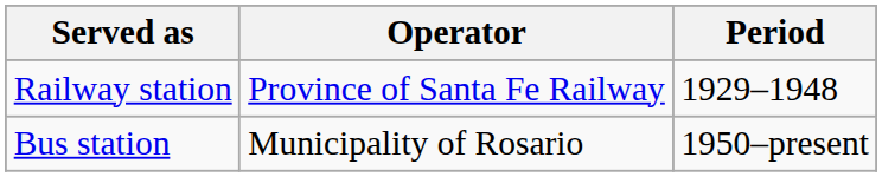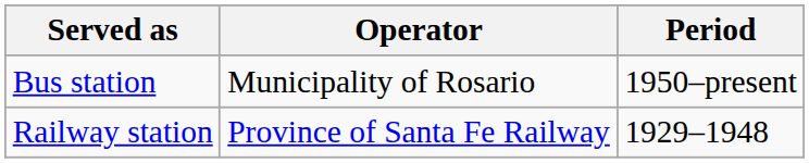 <table class= wikitable>
 <tr>
 <th>Served as</th>
 <th>Operator</th>
 <th>Period</th>
 </tr>
 <tr>
+<td><a href='#'>Bus station</a></td>
+<td>Municipality of Rosario</td>
+<td>1950–present</td>
+</tr>
+<tr>
 <td><a href='#'>Railway station</a></td>
 <td><a href='#'>Province of Santa Fe Railway</a></td>
 <td>1929–1948</td>
 </tr>
-<tr>
-<td><a href='#'>Bus station</a></td>
-<td>Municipality of Rosario</td>
-<td>1950–present</td>
-</tr>
 </table>
